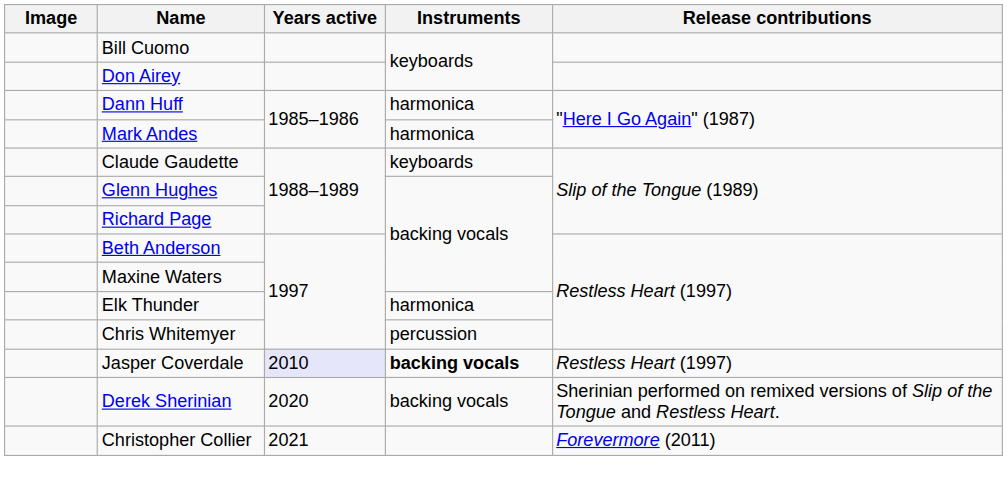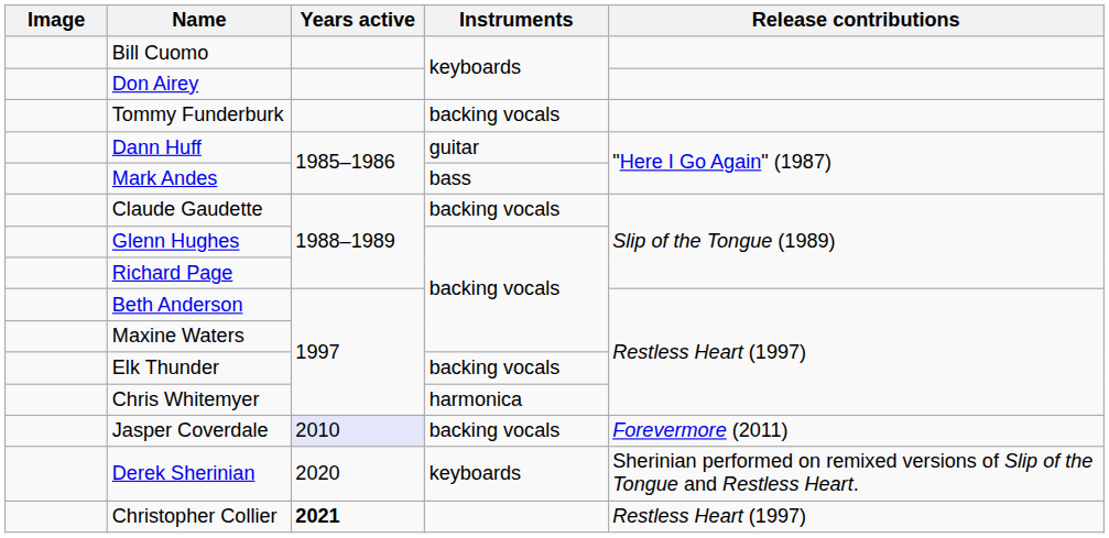 <table class="wikitable" border="1" width="100%">
 <tr>
 <th width="75">Image</th>
 <th width="140">Name</th>
 <th width="100">Years active</th>
 <th width="140">Instruments</th>
 <th>Release contributions</th>
 </tr>
 <tr>
 <td></td>
 <td>Bill Cuomo</td>
 <td></td>
 <td rowspan="2">keyboards</td>
 <td></td>
 </tr>
 <tr>
 <td></td>
 <td><a href='#'>Don Airey</a></td>
 <td></td>
 <td></td>
 </tr>
 <tr>
 <td></td>
+<td>Tommy Funderburk</td>
+<td></td>
+<td>backing vocals</td>
+<td></td>
+</tr>
+<tr>
+<td></td>
 <td><a href='#'>Dann Huff</a></td>
 <td rowspan="2">1985–1986</td>
-<td>harmonica</td>
+<td>guitar</td>
 <td rowspan="2">"<a href='#'>Here I Go Again</a>"  (1987)</td>
 </tr>
 <tr>
 <td></td>
 <td><a href='#'>Mark Andes</a></td>
-<td>harmonica</td>
+<td>bass</td>
 </tr>
 <tr>
 <td></td>
 <td>Claude Gaudette</td>
 <td rowspan="3">1988–1989</td>
-<td>keyboards</td>
+<td>backing vocals</td>
 <td rowspan="3"><em>Slip of the Tongue</em> (1989)</td>
 </tr>
 <tr>
 <td></td>
 <td><a href='#'>Glenn Hughes</a></td>
 <td rowspan="4">backing vocals</td>
 </tr>
 <tr>
 <td></td>
 <td><a href='#'>Richard Page</a></td>
 </tr>
 <tr>
 <td></td>
 <td><a href='#'>Beth Anderson</a></td>
 <td rowspan="4">1997</td>
 <td rowspan="4"><em>Restless Heart</em> (1997)</td>
 </tr>
 <tr>
 <td></td>
 <td>Maxine Waters</td>
 </tr>
 <tr>
 <td></td>
 <td>Elk Thunder</td>
-<td>harmonica</td>
+<td>backing vocals</td>
 </tr>
 <tr>
 <td></td>
 <td>Chris Whitemyer</td>
-<td>percussion</td>
+<td>harmonica</td>
 </tr>
 <tr>
 <td></td>
 <td>Jasper Coverdale</td>
 <td style="background: lavender;">2010</td>
-<td><strong>backing vocals</strong></td>
-<td><em>Restless Heart</em> (1997) </td>
+<td>backing vocals</td>
+<td><em><a href='#'>Forevermore</a></em> (2011)</td>
 </tr>
 <tr>
 <td></td>
 <td><a href='#'>Derek Sherinian</a></td>
 <td>2020</td>
-<td>backing vocals</td>
+<td>keyboards</td>
 <td>Sherinian performed on remixed versions of <em>Slip of the Tongue</em> and <em>Restless Heart</em>.</td>
 </tr>
 <tr>
 <td></td>
 <td>Christopher Collier</td>
-<td>2021</td>
+<td><strong>2021</strong></td>
 <td></td>
-<td><em><a href='#'>Forevermore</a></em> (2011)</td>
+<td><em>Restless Heart</em> (1997) </td>
 </tr>
 </table>
